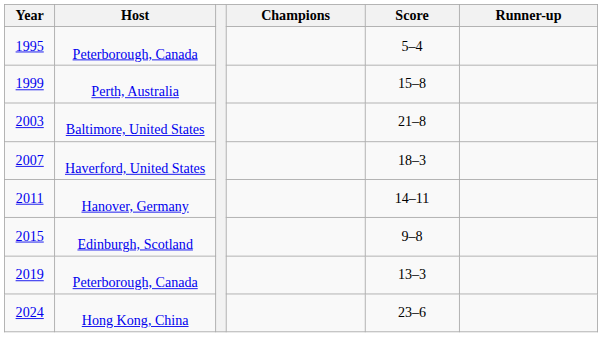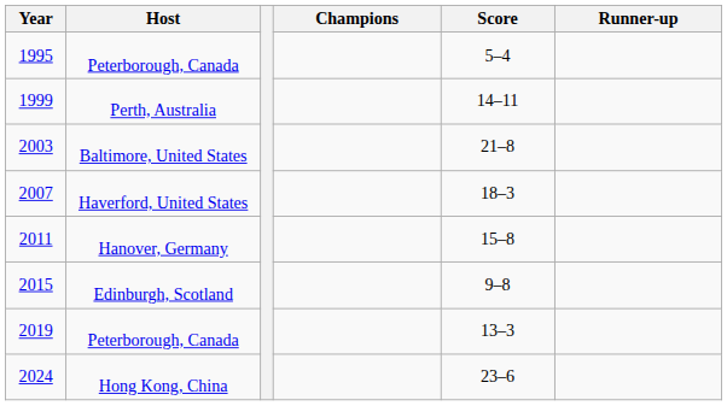 <table class="wikitable" style="text-align:center;">
 <tr>
 <th width="50">Year</th>
 <th width="175">Host</th>
 <th rowspan="12" style="width:5px;"></th>
 <th width="150">Champions</th>
 <th width="100">Score</th>
 <th width="150">Runner-up</th>
 </tr>
 <tr>
 <td><a href='#'>1995</a></td>
 <td><br><a href='#'>Peterborough, Canada</a></td>
 <td></td>
 <td>5–4</td>
 <td></td>
 </tr>
 <tr>
 <td><a href='#'>1999</a></td>
 <td><br><a href='#'>Perth, Australia</a></td>
 <td></td>
-<td>15–8</td>
+<td>14–11</td>
 <td></td>
 </tr>
 <tr>
 <td><a href='#'>2003</a></td>
 <td><br><a href='#'>Baltimore, United States</a></td>
 <td></td>
 <td>21–8</td>
 <td></td>
 </tr>
 <tr>
 <td><a href='#'>2007</a></td>
 <td><br><a href='#'>Haverford, United States</a></td>
 <td></td>
 <td>18–3</td>
 <td></td>
 </tr>
 <tr>
 <td><a href='#'>2011</a></td>
 <td><br><a href='#'>Hanover, Germany</a></td>
 <td></td>
-<td>14–11</td>
+<td>15–8</td>
 <td></td>
 </tr>
 <tr>
 <td><a href='#'>2015</a></td>
 <td><br><a href='#'>Edinburgh, Scotland</a></td>
 <td></td>
 <td>9–8</td>
 <td></td>
 </tr>
 <tr>
 <td><a href='#'>2019</a></td>
 <td><br><a href='#'>Peterborough, Canada</a></td>
 <td></td>
 <td>13–3</td>
 <td></td>
 </tr>
 <tr>
 <td><a href='#'>2024</a></td>
 <td><br><a href='#'>Hong Kong, China</a></td>
 <td></td>
 <td>23–6</td>
 <td></td>
 </tr>
 </table>
